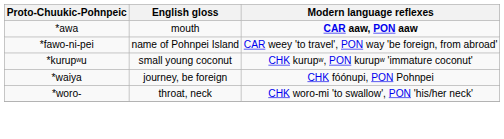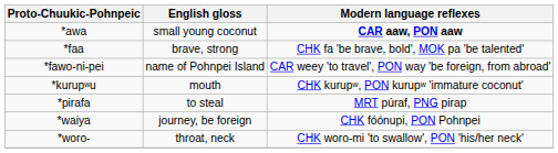 <table class="wikitable" style=text-align:center>
 <tr>
 <th>Proto-Chuukic-Pohnpeic</th>
 <th>English gloss</th>
 <th>Modern language reflexes</th>
 </tr>
 <tr>
 <td>*awa</td>
-<td>mouth</td>
+<td>small young coconut</td>
 <td><strong><a href='#'>CAR</a> aaw, <a href='#'>PON</a> aaw</strong></td>
+</tr>
+<tr>
+<td>*faa</td>
+<td>brave, strong</td>
+<td><a href='#'>CHK</a> fa 'be brave, bold', <a href='#'>MOK</a> pa 'be talented'</td>
 </tr>
 <tr>
 <td>*fawo-ni-pei</td>
 <td>name of Pohnpei Island</td>
 <td><a href='#'>CAR</a> weey 'to travel', <a href='#'>PON</a> way 'be foreign, from abroad'</td>
 </tr>
 <tr>
 <td>*kurupʷu</td>
-<td>small young coconut</td>
+<td>mouth</td>
 <td><a href='#'>CHK</a> kurupʷ, <a href='#'>PON</a> kurupʷ 'immature coconut'</td>
+</tr>
+<tr>
+<td>*pirafa</td>
+<td>to steal</td>
+<td><a href='#'>MRT</a> púraf, <a href='#'>PNG</a> pirap</td>
 </tr>
 <tr>
 <td>*waiya</td>
 <td>journey, be foreign</td>
 <td><a href='#'>CHK</a> fóónupi, <a href='#'>PON</a> Pohnpei</td>
 </tr>
 <tr>
 <td>*woro-</td>
 <td>throat, neck</td>
 <td><a href='#'>CHK</a> woro-mi 'to swallow', <a href='#'>PON</a>  'his/her neck'</td>
 </tr>
 <tr>
 </tr>
 </table>
